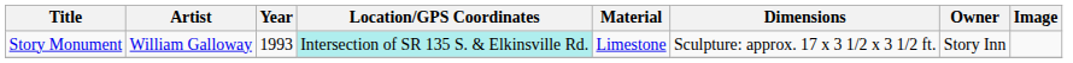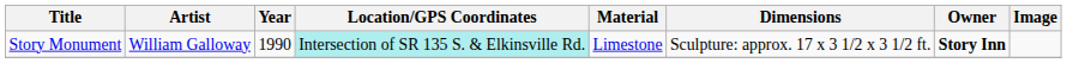 <table class="wikitable sortable">
 <tr>
 <th>Title</th>
 <th>Artist</th>
 <th>Year</th>
 <th>Location/GPS Coordinates</th>
 <th>Material</th>
 <th>Dimensions</th>
 <th>Owner</th>
 <th>Image</th>
 </tr>
 <tr>
 <td><a href='#'>Story Monument</a></td>
 <td><a href='#'>William Galloway</a></td>
-<td>1993</td>
+<td>1990</td>
 <td style="background: paleturquoise;">Intersection of SR 135 S. & Elkinsville Rd. </td>
 <td><a href='#'>Limestone</a></td>
 <td>Sculpture: approx. 17 x 3 1/2 x 3 1/2 ft.</td>
-<td>Story Inn</td>
+<td><strong>Story Inn</strong></td>
 <td></td>
 </tr>
 <tr>
 </tr>
 </table>
